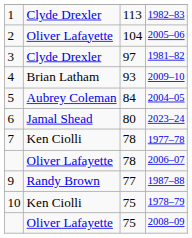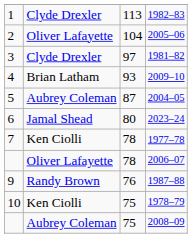 <table class="wikitable">
 <tr>
 </tr>
 <tr>
 <td>1</td>
 <td><a href='#'>Clyde Drexler</a></td>
 <td>113</td>
 <td style="font-size:80%;"><a href='#'>1982–83</a></td>
 </tr>
 <tr>
 <td>2</td>
 <td><a href='#'>Oliver Lafayette</a></td>
 <td>104</td>
 <td style="font-size:80%;"><a href='#'>2005–06</a></td>
 </tr>
 <tr>
 <td>3</td>
 <td><a href='#'>Clyde Drexler</a></td>
 <td>97</td>
 <td style="font-size:80%;"><a href='#'>1981–82</a></td>
 </tr>
 <tr>
 <td>4</td>
 <td>Brian Latham</td>
 <td>93</td>
 <td style="font-size:80%;"><a href='#'>2009–10</a></td>
 </tr>
 <tr>
 <td>5</td>
 <td><a href='#'>Aubrey Coleman</a></td>
-<td>84</td>
+<td>87</td>
 <td style="font-size:80%;"><a href='#'>2004–05</a></td>
 </tr>
 <tr>
 <td>6</td>
 <td><a href='#'>Jamal Shead</a></td>
 <td>80</td>
 <td style="font-size:80%;"><a href='#'>2023–24</a></td>
 </tr>
 <tr>
 <td>7</td>
 <td>Ken Ciolli</td>
 <td>78</td>
 <td style="font-size:80%;"><a href='#'>1977–78</a></td>
 </tr>
 <tr>
 <td></td>
 <td><a href='#'>Oliver Lafayette</a></td>
 <td>78</td>
 <td style="font-size:80%;"><a href='#'>2006–07</a></td>
 </tr>
 <tr>
 <td>9</td>
 <td><a href='#'>Randy Brown</a></td>
-<td>77</td>
+<td>76</td>
 <td style="font-size:80%;"><a href='#'>1987–88</a></td>
 </tr>
 <tr>
 <td>10</td>
 <td>Ken Ciolli</td>
 <td>75</td>
 <td style="font-size:80%;"><a href='#'>1978–79</a></td>
 </tr>
 <tr>
 <td></td>
-<td><a href='#'>Oliver Lafayette</a></td>
+<td><a href='#'>Aubrey Coleman</a></td>
 <td>75</td>
 <td style="font-size:80%;"><a href='#'>2008–09</a></td>
 </tr>
 </table>
